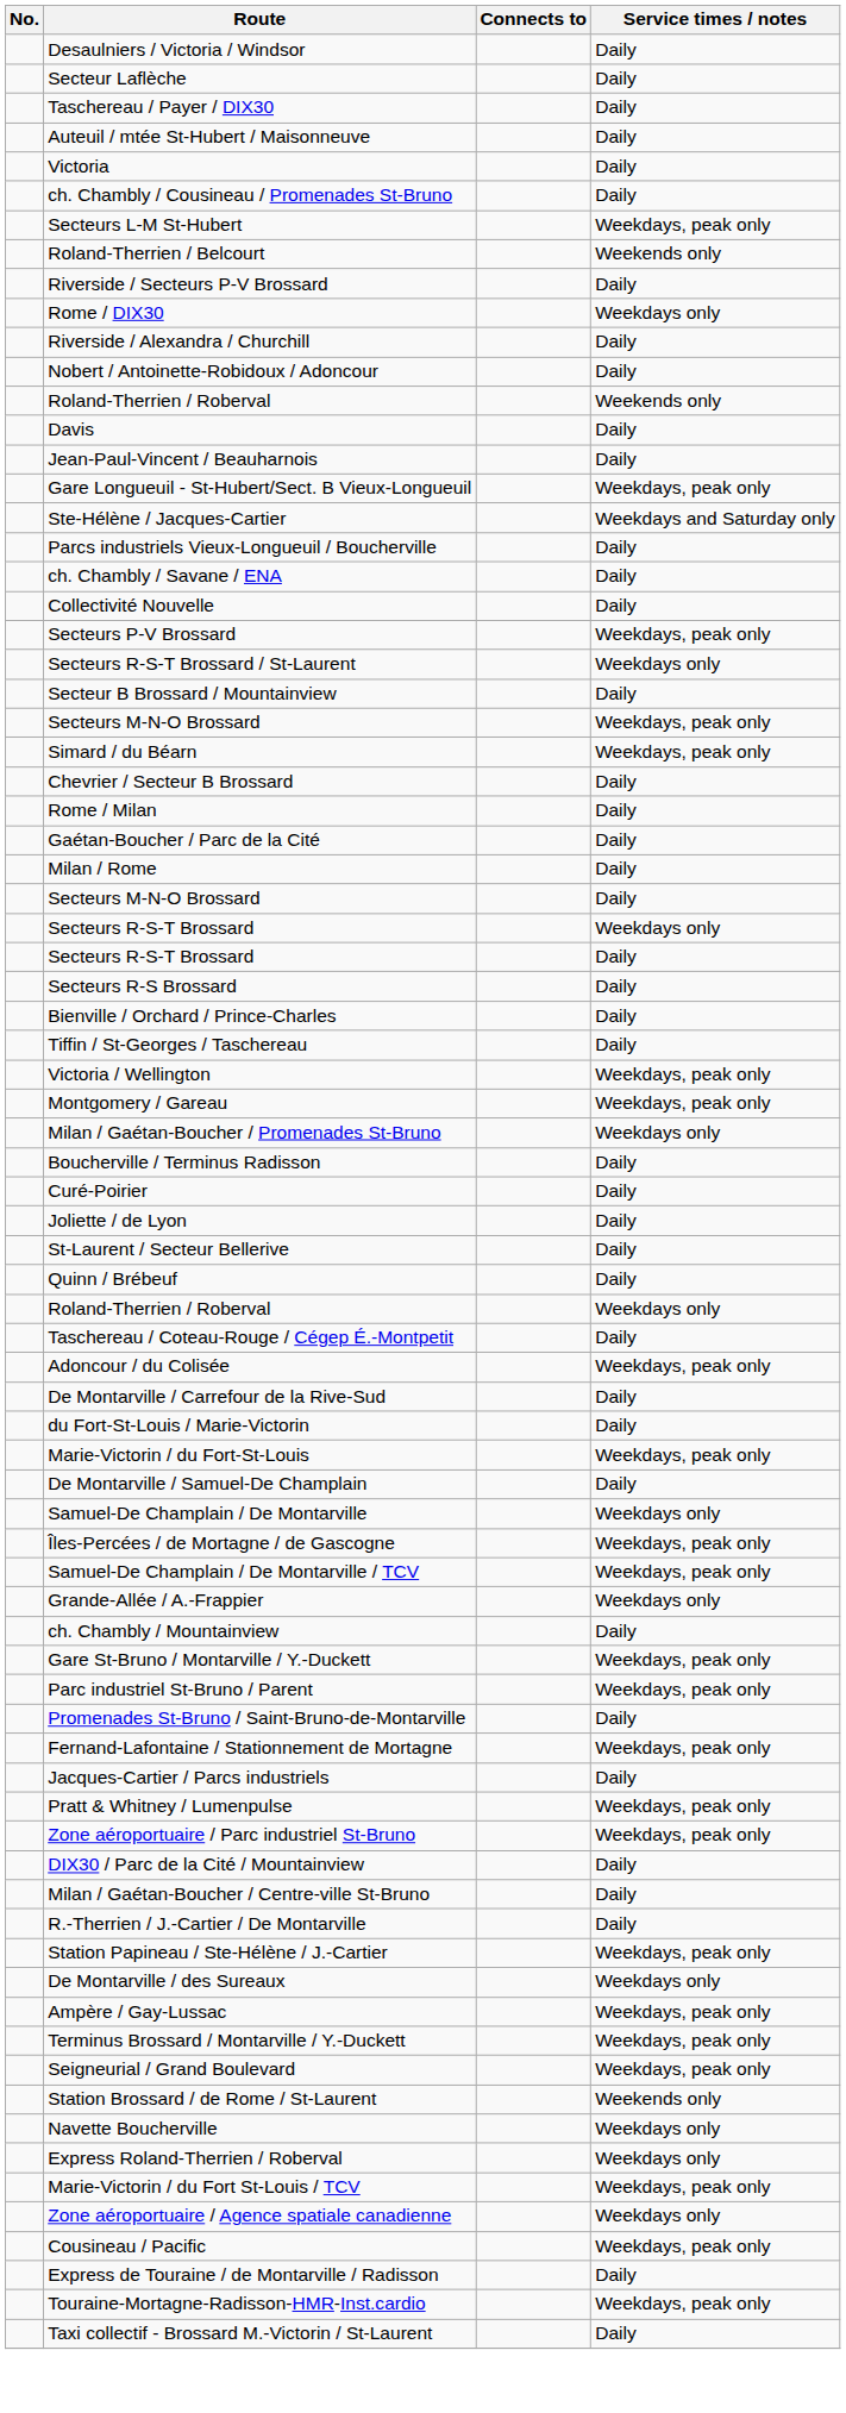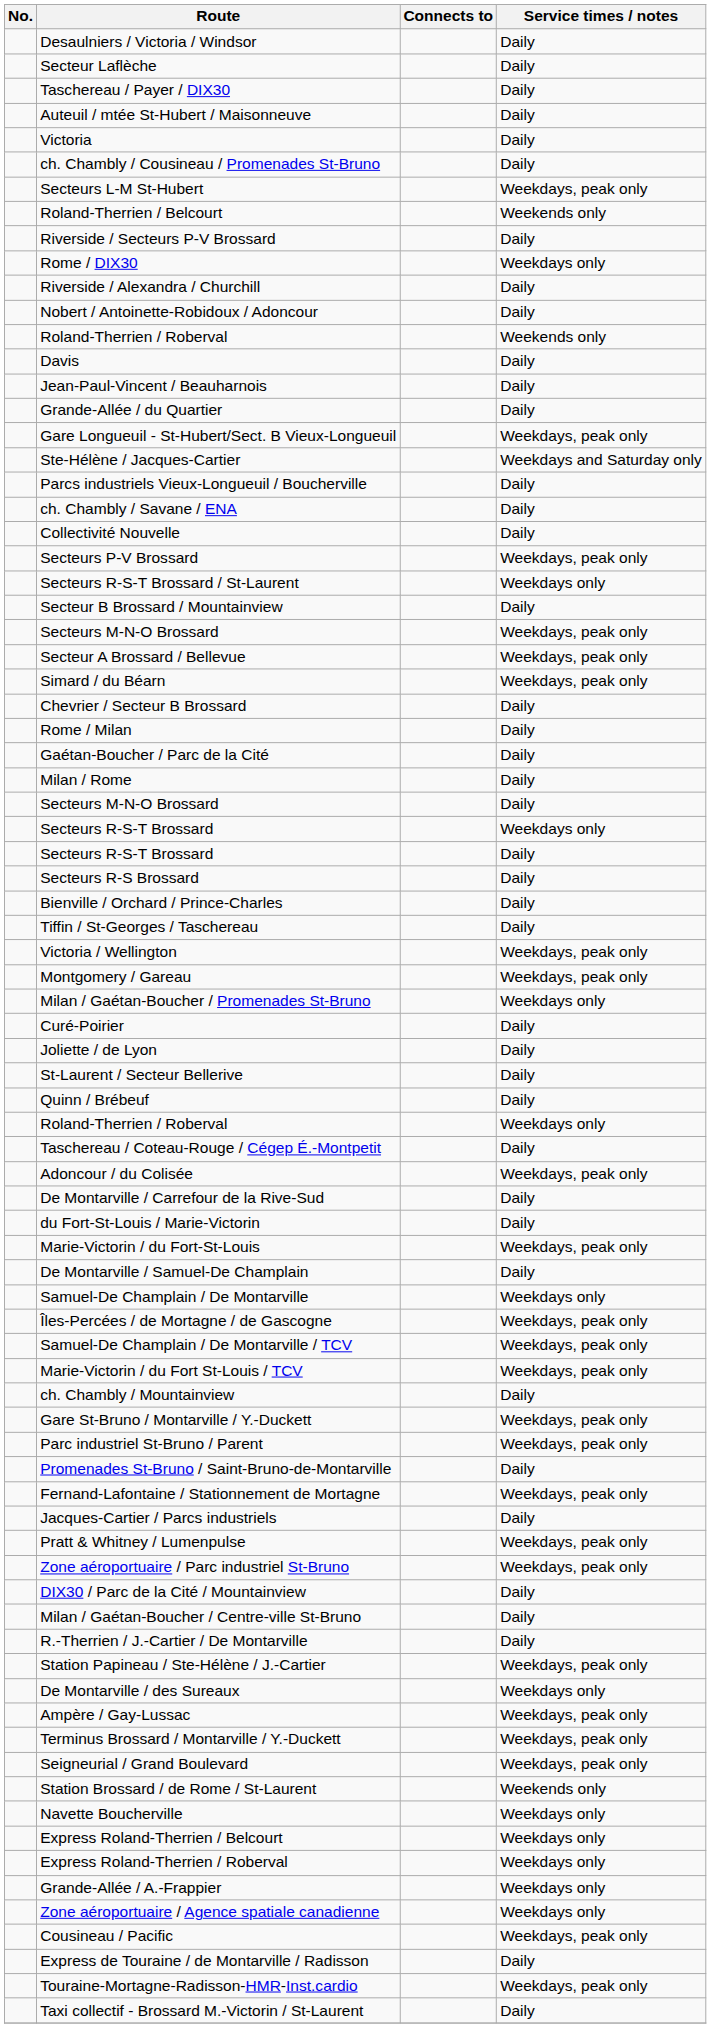 <table class="wikitable sortable">
 <tr>
 <th>No.</th>
 <th>Route</th>
 <th>Connects to</th>
 <th>Service times / notes</th>
 </tr>
 <tr>
 <td></td>
 <td>Desaulniers / Victoria / Windsor</td>
 <td></td>
 <td>Daily</td>
 </tr>
 <tr>
 <td></td>
 <td>Secteur Laflèche</td>
 <td></td>
 <td>Daily</td>
 </tr>
 <tr>
 <td></td>
 <td>Taschereau / Payer / <a href='#'>DIX30</a></td>
 <td></td>
 <td>Daily</td>
 </tr>
 <tr>
 <td></td>
 <td>Auteuil / mtée St-Hubert / Maisonneuve</td>
 <td></td>
 <td>Daily</td>
 </tr>
 <tr>
 <td></td>
 <td>Victoria</td>
 <td></td>
 <td>Daily</td>
 </tr>
 <tr>
 <td></td>
 <td>ch. Chambly / Cousineau / <a href='#'>Promenades St-Bruno</a></td>
 <td></td>
 <td>Daily</td>
 </tr>
 <tr>
 <td></td>
 <td>Secteurs L-M St-Hubert</td>
 <td></td>
 <td>Weekdays, peak only</td>
 </tr>
 <tr>
 <td></td>
 <td>Roland-Therrien / Belcourt</td>
 <td></td>
 <td>Weekends only</td>
 </tr>
 <tr>
 <td></td>
 <td>Riverside / Secteurs P-V Brossard</td>
 <td></td>
 <td>Daily</td>
 </tr>
 <tr>
 <td></td>
 <td>Rome / <a href='#'>DIX30</a></td>
 <td></td>
 <td>Weekdays only</td>
 </tr>
 <tr>
 <td></td>
 <td>Riverside / Alexandra / Churchill</td>
 <td></td>
 <td>Daily</td>
 </tr>
 <tr>
 <td></td>
 <td>Nobert / Antoinette-Robidoux / Adoncour</td>
 <td></td>
 <td>Daily</td>
 </tr>
 <tr>
 <td></td>
 <td>Roland-Therrien / Roberval</td>
 <td></td>
 <td>Weekends only</td>
 </tr>
 <tr>
 <td></td>
 <td>Davis</td>
 <td></td>
 <td>Daily</td>
 </tr>
 <tr>
 <td></td>
 <td>Jean-Paul-Vincent / Beauharnois</td>
 <td></td>
 <td>Daily</td>
 </tr>
 <tr>
 <td></td>
+<td>Grande-Allée / du Quartier</td>
+<td></td>
+<td>Daily</td>
+</tr>
+<tr>
+<td></td>
 <td>Gare Longueuil - St-Hubert/Sect. B Vieux-Longueuil</td>
 <td></td>
 <td>Weekdays, peak only</td>
 </tr>
 <tr>
 <td></td>
 <td>Ste-Hélène / Jacques-Cartier</td>
 <td></td>
 <td>Weekdays and Saturday only</td>
 </tr>
 <tr>
 <td></td>
 <td>Parcs industriels Vieux-Longueuil / Boucherville</td>
 <td></td>
 <td>Daily</td>
 </tr>
 <tr>
 <td></td>
 <td>ch. Chambly / Savane / <a href='#'>ENA</a></td>
 <td></td>
 <td>Daily</td>
 </tr>
 <tr>
 <td></td>
 <td>Collectivité Nouvelle</td>
 <td></td>
 <td>Daily</td>
 </tr>
 <tr>
 <td></td>
 <td>Secteurs P-V Brossard</td>
 <td></td>
 <td>Weekdays, peak only</td>
 </tr>
 <tr>
 <td></td>
 <td>Secteurs R-S-T Brossard / St-Laurent</td>
 <td></td>
 <td>Weekdays only</td>
 </tr>
 <tr>
 <td></td>
 <td>Secteur B Brossard / Mountainview</td>
 <td></td>
 <td>Daily</td>
 </tr>
 <tr>
 <td></td>
 <td>Secteurs M-N-O Brossard</td>
+<td></td>
+<td>Weekdays, peak only</td>
+</tr>
+<tr>
+<td></td>
+<td>Secteur A Brossard / Bellevue</td>
 <td></td>
 <td>Weekdays, peak only</td>
 </tr>
 <tr>
 <td></td>
 <td>Simard / du Béarn</td>
 <td></td>
 <td>Weekdays, peak only</td>
 </tr>
 <tr>
 <td></td>
 <td>Chevrier / Secteur B Brossard</td>
 <td></td>
 <td>Daily</td>
 </tr>
 <tr>
 <td></td>
 <td>Rome / Milan</td>
 <td></td>
 <td>Daily</td>
 </tr>
 <tr>
 <td></td>
 <td>Gaétan-Boucher / Parc de la Cité</td>
 <td></td>
 <td>Daily</td>
 </tr>
 <tr>
 <td></td>
 <td>Milan / Rome</td>
 <td></td>
 <td>Daily</td>
 </tr>
 <tr>
 <td></td>
 <td>Secteurs M-N-O Brossard</td>
 <td></td>
 <td>Daily</td>
 </tr>
 <tr>
 <td></td>
 <td>Secteurs R-S-T Brossard</td>
 <td></td>
 <td>Weekdays only</td>
 </tr>
 <tr>
 <td></td>
 <td>Secteurs R-S-T Brossard</td>
 <td></td>
 <td>Daily</td>
 </tr>
 <tr>
 <td></td>
 <td>Secteurs R-S Brossard</td>
 <td></td>
 <td>Daily</td>
 </tr>
 <tr>
 <td></td>
 <td>Bienville / Orchard / Prince-Charles</td>
 <td></td>
 <td>Daily</td>
 </tr>
 <tr>
 <td></td>
 <td>Tiffin / St-Georges / Taschereau</td>
 <td></td>
 <td>Daily</td>
 </tr>
 <tr>
 <td></td>
 <td>Victoria / Wellington</td>
 <td></td>
 <td>Weekdays, peak only</td>
 </tr>
 <tr>
 <td></td>
 <td>Montgomery / Gareau</td>
 <td></td>
 <td>Weekdays, peak only</td>
 </tr>
 <tr>
 <td></td>
 <td>Milan / Gaétan-Boucher / <a href='#'>Promenades St-Bruno</a></td>
 <td></td>
 <td>Weekdays only</td>
 </tr>
 <tr>
 <td></td>
-<td>Boucherville / Terminus Radisson</td>
-<td></td>
-<td>Daily</td>
-</tr>
-<tr>
-<td></td>
 <td>Curé-Poirier</td>
 <td></td>
 <td>Daily</td>
 </tr>
 <tr>
 <td></td>
 <td>Joliette / de Lyon</td>
 <td></td>
 <td>Daily</td>
 </tr>
 <tr>
 <td></td>
 <td>St-Laurent / Secteur Bellerive</td>
 <td></td>
 <td>Daily</td>
 </tr>
 <tr>
 <td></td>
 <td>Quinn / Brébeuf</td>
 <td></td>
 <td>Daily</td>
 </tr>
 <tr>
 <td></td>
 <td>Roland-Therrien / Roberval</td>
 <td></td>
 <td>Weekdays only</td>
 </tr>
 <tr>
 <td></td>
 <td>Taschereau / Coteau-Rouge / <a href='#'>Cégep É.-Montpetit</a></td>
 <td></td>
 <td>Daily</td>
 </tr>
 <tr>
 <td></td>
 <td>Adoncour / du Colisée</td>
 <td></td>
 <td>Weekdays, peak only</td>
 </tr>
 <tr>
 <td></td>
 <td>De Montarville / Carrefour de la Rive-Sud</td>
 <td></td>
 <td>Daily</td>
 </tr>
 <tr>
 <td></td>
 <td>du Fort-St-Louis / Marie-Victorin</td>
 <td></td>
 <td>Daily</td>
 </tr>
 <tr>
 <td></td>
 <td>Marie-Victorin / du Fort-St-Louis</td>
 <td></td>
 <td>Weekdays, peak only</td>
 </tr>
 <tr>
 <td></td>
 <td>De Montarville / Samuel-De Champlain</td>
 <td></td>
 <td>Daily</td>
 </tr>
 <tr>
 <td></td>
 <td>Samuel-De Champlain / De Montarville</td>
 <td></td>
 <td>Weekdays only</td>
 </tr>
 <tr>
 <td></td>
 <td>Îles-Percées / de Mortagne / de Gascogne</td>
 <td></td>
 <td>Weekdays, peak only</td>
 </tr>
 <tr>
 <td></td>
 <td>Samuel-De Champlain / De Montarville / <a href='#'>TCV</a></td>
 <td></td>
 <td>Weekdays, peak only</td>
 </tr>
 <tr>
 <td></td>
-<td>Grande-Allée / A.-Frappier</td>
+<td>Marie-Victorin / du Fort St-Louis / <a href='#'>TCV</a></td>
 <td></td>
-<td>Weekdays only</td>
+<td>Weekdays, peak only</td>
 </tr>
 <tr>
 <td></td>
 <td>ch. Chambly / Mountainview</td>
 <td></td>
 <td>Daily</td>
 </tr>
 <tr>
 <td></td>
 <td>Gare St-Bruno / Montarville / Y.-Duckett</td>
 <td></td>
 <td>Weekdays, peak only</td>
 </tr>
 <tr>
 <td></td>
 <td>Parc industriel St-Bruno / Parent</td>
 <td></td>
 <td>Weekdays, peak only</td>
 </tr>
 <tr>
 <td></td>
 <td><a href='#'>Promenades St-Bruno</a> / Saint-Bruno-de-Montarville</td>
 <td></td>
 <td>Daily</td>
 </tr>
 <tr>
 <td></td>
 <td>Fernand-Lafontaine / Stationnement de Mortagne</td>
 <td></td>
 <td>Weekdays, peak only</td>
 </tr>
 <tr>
 <td></td>
 <td>Jacques-Cartier / Parcs industriels</td>
 <td></td>
 <td>Daily</td>
 </tr>
 <tr>
 <td></td>
 <td>Pratt & Whitney / Lumenpulse</td>
 <td></td>
 <td>Weekdays, peak only</td>
 </tr>
 <tr>
 <td></td>
 <td><a href='#'>Zone aéroportuaire</a> / Parc industriel <a href='#'>St-Bruno</a></td>
 <td></td>
 <td>Weekdays, peak only</td>
 </tr>
 <tr>
 <td></td>
 <td><a href='#'>DIX30</a> / Parc de la Cité / Mountainview</td>
 <td></td>
 <td>Daily</td>
 </tr>
 <tr>
 <td></td>
 <td>Milan / Gaétan-Boucher / Centre-ville St-Bruno</td>
 <td></td>
 <td>Daily</td>
 </tr>
 <tr>
 <td></td>
 <td>R.-Therrien / J.-Cartier / De Montarville</td>
 <td></td>
 <td>Daily</td>
 </tr>
 <tr>
 <td></td>
 <td>Station Papineau / Ste-Hélène / J.-Cartier</td>
 <td></td>
 <td>Weekdays, peak only</td>
 </tr>
 <tr>
 <td></td>
 <td>De Montarville / des Sureaux</td>
 <td></td>
 <td>Weekdays only</td>
 </tr>
 <tr>
 <td></td>
 <td>Ampère / Gay-Lussac</td>
 <td></td>
 <td>Weekdays, peak only</td>
 </tr>
 <tr>
 <td></td>
 <td>Terminus Brossard / Montarville / Y.-Duckett</td>
 <td></td>
 <td>Weekdays, peak only</td>
 </tr>
 <tr>
 <td></td>
 <td>Seigneurial / Grand Boulevard</td>
 <td></td>
 <td>Weekdays, peak only</td>
 </tr>
 <tr>
 <td></td>
 <td>Station Brossard / de Rome / St-Laurent</td>
 <td></td>
 <td>Weekends only</td>
 </tr>
 <tr>
 <td></td>
 <td>Navette Boucherville</td>
 <td></td>
 <td>Weekdays only</td>
 </tr>
 <tr>
 <td></td>
+<td>Express Roland-Therrien / Belcourt</td>
+<td></td>
+<td>Weekdays only</td>
+</tr>
+<tr>
+<td></td>
 <td>Express Roland-Therrien / Roberval</td>
 <td></td>
 <td>Weekdays only</td>
 </tr>
 <tr>
 <td></td>
-<td>Marie-Victorin / du Fort St-Louis / <a href='#'>TCV</a></td>
+<td>Grande-Allée / A.-Frappier</td>
 <td></td>
-<td>Weekdays, peak only</td>
+<td>Weekdays only</td>
 </tr>
 <tr>
 <td></td>
 <td><a href='#'>Zone aéroportuaire</a> / <a href='#'>Agence spatiale canadienne</a></td>
 <td></td>
 <td>Weekdays only</td>
 </tr>
 <tr>
 <td></td>
 <td>Cousineau / Pacific</td>
 <td></td>
 <td>Weekdays, peak only</td>
 </tr>
 <tr>
 <td></td>
 <td>Express de Touraine / de Montarville / Radisson</td>
 <td></td>
 <td>Daily</td>
 </tr>
 <tr>
 <td></td>
 <td>Touraine-Mortagne-Radisson-<a href='#'>HMR</a>-<a href='#'>Inst.cardio</a></td>
 <td></td>
 <td>Weekdays, peak only</td>
 </tr>
 <tr>
 <td></td>
 <td>Taxi collectif - Brossard M.-Victorin / St-Laurent</td>
 <td></td>
 <td>Daily</td>
 </tr>
 <tr>
 </tr>
 </table>
